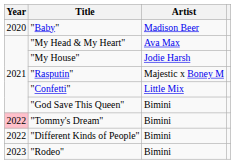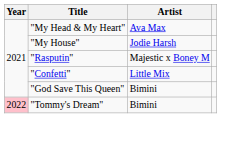 <table class="wikitable plainrowheaders sortable">
 <tr>
 <th scope="col">Year</th>
 <th scope="col">Title</th>
 <th scope="col">Artist</th>
 <th style="text-align: center;" class="unsortable"></th>
-</tr>
-<tr>
-<td>2020</td>
-<td>"<a href='#'>Baby</a>"</td>
-<td><a href='#'>Madison Beer</a></td>
-<td></td>
 </tr>
 <tr>
 <td rowspan="5">2021</td>
 <td>"My Head & My Heart"</td>
 <td><a href='#'>Ava Max</a></td>
 <td></td>
 </tr>
 <tr>
 <td>"My House"</td>
 <td><a href='#'>Jodie Harsh</a></td>
 <td style="text-align: center;"></td>
 </tr>
 <tr>
 <td>"<a href='#'>Rasputin</a>"</td>
 <td>Majestic x <a href='#'>Boney M</a></td>
 <td></td>
 </tr>
 <tr>
 <td>"<a href='#'>Confetti</a>"</td>
 <td><a href='#'>Little Mix</a></td>
 <td></td>
 </tr>
 <tr>
 <td>"God Save This Queen"</td>
 <td>Bimini</td>
 <td></td>
 </tr>
 <tr>
 <td style="background: pink;">2022</td>
 <td>"Tommy's Dream"</td>
 <td>Bimini</td>
 <td></td>
 </tr>
-<tr>
-<td>2022</td>
-<td>"Different Kinds of People"</td>
-<td>Bimini</td>
-<td></td>
-</tr>
-<tr>
-<td>2023</td>
-<td>"Rodeo"</td>
-<td>Bimini</td>
-<td></td>
-</tr>
 </table>
